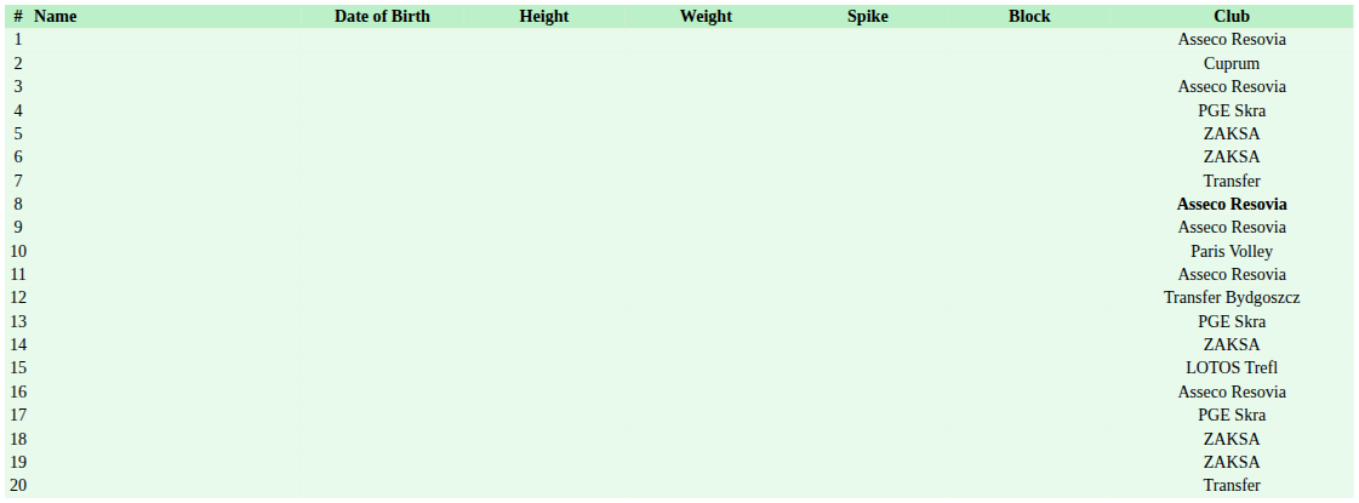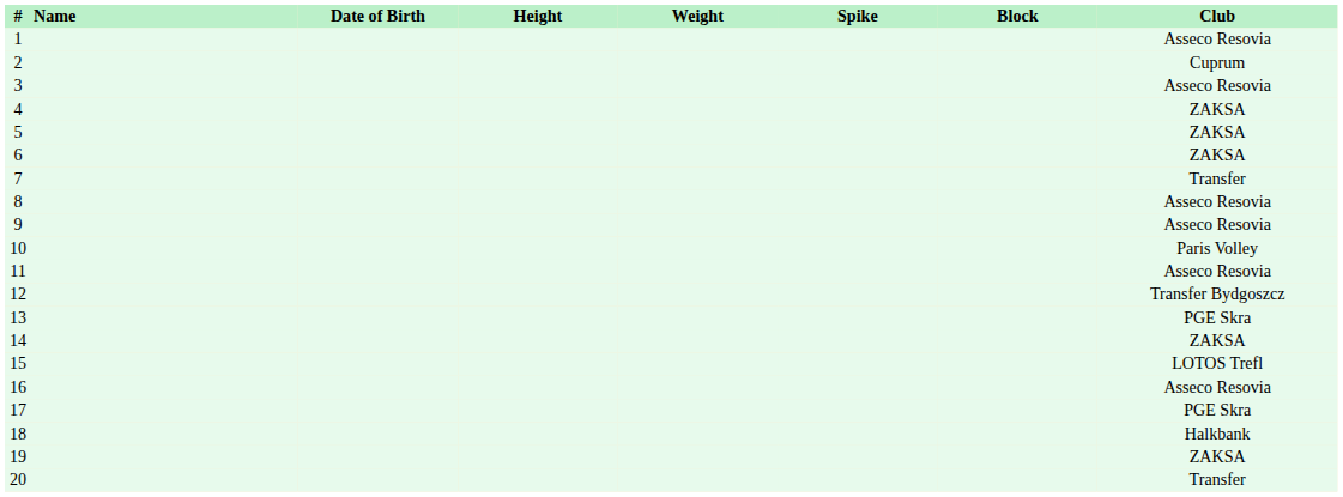 <table border=0 cellpadding=2 cellspacing=0  |- bgcolor=#FFECCE style=text-align:center; font-size:90%; width=100%>
 <tr bgcolor=#BBF0C9>
 <th width=2%>#</th>
 <th align=left width=20%>Name</th>
 <th width=12%>Date of Birth</th>
 <th width=12%>Height</th>
 <th width=12%>Weight</th>
 <th width=12%>Spike</th>
 <th width=12%>Block</th>
 <th width=20%>Club</th>
 </tr>
 <tr bgcolor=#E7FAEC>
 <td>1</td>
 <td align=left></td>
 <td align=right></td>
 <td></td>
 <td></td>
 <td></td>
 <td></td>
 <td>Asseco Resovia</td>
 </tr>
 <tr bgcolor=#E7FAEC>
 <td>2</td>
 <td align=left></td>
 <td align=right></td>
 <td></td>
 <td></td>
 <td></td>
 <td></td>
 <td>Cuprum</td>
 </tr>
 <tr bgcolor=#E7FAEC>
 <td>3</td>
 <td align=left></td>
 <td align=right></td>
 <td></td>
 <td></td>
 <td></td>
 <td></td>
 <td>Asseco Resovia</td>
 </tr>
 <tr bgcolor=#E7FAEC>
 <td>4</td>
 <td align=left></td>
 <td align=right></td>
 <td></td>
 <td></td>
 <td></td>
 <td></td>
-<td>PGE Skra</td>
+<td>ZAKSA</td>
 </tr>
 <tr bgcolor=#E7FAEC>
 <td>5</td>
 <td align=left></td>
 <td align=right></td>
 <td></td>
 <td></td>
 <td></td>
 <td></td>
 <td>ZAKSA</td>
 </tr>
 <tr bgcolor=#E7FAEC>
 <td>6</td>
 <td align=left></td>
 <td align=right></td>
 <td></td>
 <td></td>
 <td></td>
 <td></td>
 <td>ZAKSA</td>
 </tr>
 <tr bgcolor=#E7FAEC>
 <td>7</td>
 <td align=left></td>
 <td align=right></td>
 <td></td>
 <td></td>
 <td></td>
 <td></td>
 <td>Transfer</td>
 </tr>
 <tr bgcolor=#E7FAEC>
 <td>8</td>
 <td align=left></td>
 <td align=right></td>
 <td></td>
 <td></td>
 <td></td>
 <td></td>
-<td><strong>Asseco Resovia</strong></td>
+<td>Asseco Resovia</td>
 </tr>
 <tr bgcolor=#E7FAEC>
 <td>9</td>
 <td align=left></td>
 <td align=right></td>
 <td></td>
 <td></td>
 <td></td>
 <td></td>
 <td>Asseco Resovia</td>
 </tr>
 <tr bgcolor=#E7FAEC>
 <td>10</td>
 <td align=left></td>
 <td align=right></td>
 <td></td>
 <td></td>
 <td></td>
 <td></td>
 <td>Paris Volley</td>
 </tr>
 <tr bgcolor=#E7FAEC>
 <td>11</td>
 <td align=left></td>
 <td align=right></td>
 <td></td>
 <td></td>
 <td></td>
 <td></td>
 <td>Asseco Resovia</td>
 </tr>
 <tr bgcolor=#E7FAEC>
 <td>12</td>
 <td align=left></td>
 <td align=right></td>
 <td></td>
 <td></td>
 <td></td>
 <td></td>
 <td>Transfer Bydgoszcz</td>
 </tr>
 <tr bgcolor=#E7FAEC>
 <td>13</td>
 <td align=left></td>
 <td align=right></td>
 <td></td>
 <td></td>
 <td></td>
 <td></td>
 <td>PGE Skra</td>
 </tr>
 <tr bgcolor=#E7FAEC>
 <td>14</td>
 <td align=left></td>
 <td align=right></td>
 <td></td>
 <td></td>
 <td></td>
 <td></td>
 <td>ZAKSA</td>
 </tr>
 <tr bgcolor=#E7FAEC>
 <td>15</td>
 <td align=left></td>
 <td align=right></td>
 <td></td>
 <td></td>
 <td></td>
 <td></td>
 <td>LOTOS Trefl</td>
 </tr>
 <tr bgcolor=#E7FAEC>
 <td>16</td>
 <td align=left></td>
 <td align=right></td>
 <td></td>
 <td></td>
 <td></td>
 <td></td>
 <td>Asseco Resovia</td>
 </tr>
 <tr bgcolor=#E7FAEC>
 <td>17</td>
 <td align=left></td>
 <td align=right></td>
 <td></td>
 <td></td>
 <td></td>
 <td></td>
 <td>PGE Skra</td>
 </tr>
 <tr bgcolor=#E7FAEC>
 <td>18</td>
 <td align=left></td>
 <td align=right></td>
 <td></td>
 <td></td>
 <td></td>
 <td></td>
-<td>ZAKSA</td>
+<td>Halkbank</td>
 </tr>
 <tr bgcolor=#E7FAEC>
 <td>19</td>
 <td align=left></td>
 <td align=right></td>
 <td></td>
 <td></td>
 <td></td>
 <td></td>
 <td>ZAKSA</td>
 </tr>
 <tr bgcolor=#E7FAEC>
 <td>20</td>
 <td align=left></td>
 <td align=right></td>
 <td></td>
 <td></td>
 <td></td>
 <td></td>
 <td>Transfer</td>
 </tr>
 </table>
